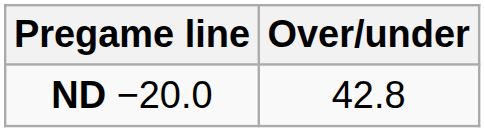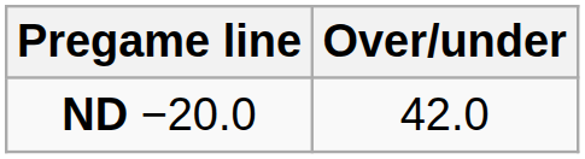 <table class="wikitable">
 <tr align="center">
 <th style=>Pregame line</th>
 <th style=>Over/under</th>
 </tr>
 <tr align="center">
 <td><strong>ND</strong> −20.0</td>
-<td>42.8</td>
+<td>42.0</td>
 </tr>
 </table>
